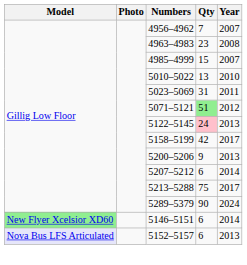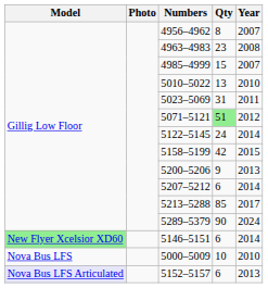 <table class="wikitable" |>
 <tr>
 <th>Model</th>
 <th>Photo</th>
 <th>Numbers</th>
 <th>Qty</th>
 <th>Year</th>
 </tr>
 <tr>
 <td rowspan="12"><a href='#'>Gillig Low Floor</a></td>
 <td rowspan="12"></td>
 <td>4956–4962</td>
-<td>7</td>
+<td>8</td>
 <td>2007</td>
 </tr>
 <tr>
 <td>4963–4983</td>
 <td>23</td>
 <td>2008</td>
 </tr>
 <tr>
 <td>4985–4999</td>
 <td>15</td>
 <td>2007</td>
 </tr>
 <tr>
 <td>5010–5022</td>
 <td>13</td>
 <td>2010</td>
 </tr>
 <tr>
 <td>5023–5069</td>
 <td>31</td>
 <td>2011</td>
 </tr>
 <tr>
 <td>5071–5121</td>
 <td style="background: lightgreen;">51</td>
 <td>2012</td>
 </tr>
 <tr>
 <td>5122–5145</td>
-<td style="background: pink;">24</td>
-<td>2013</td>
+<td>24</td>
+<td>2014</td>
 </tr>
 <tr>
 <td>5158–5199</td>
 <td>42</td>
-<td>2017</td>
+<td>2015</td>
 </tr>
 <tr>
 <td>5200–5206</td>
 <td>9</td>
 <td>2013</td>
 </tr>
 <tr>
 <td>5207–5212</td>
 <td>6</td>
 <td>2014</td>
 </tr>
 <tr>
 <td>5213–5288</td>
-<td>75</td>
+<td>85</td>
 <td>2017</td>
 </tr>
 <tr>
 <td>5289–5379</td>
 <td>90</td>
 <td>2024</td>
 </tr>
 <tr>
 <td style="background: lightgreen;"><a href='#'>New Flyer Xcelsior XD60</a></td>
 <td></td>
 <td>5146–5151</td>
 <td>6</td>
 <td>2014</td>
 </tr>
 <tr>
+<td><a href='#'>Nova Bus LFS</a></td>
+<td></td>
+<td>5000–5009</td>
+<td>10</td>
+<td>2010</td>
+</tr>
+<tr>
 <td style="background: lavender;"><a href='#'>Nova Bus LFS Articulated</a></td>
 <td></td>
 <td>5152–5157</td>
 <td>6</td>
 <td>2013</td>
 </tr>
 </table>
